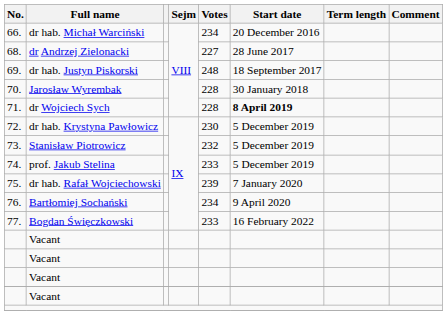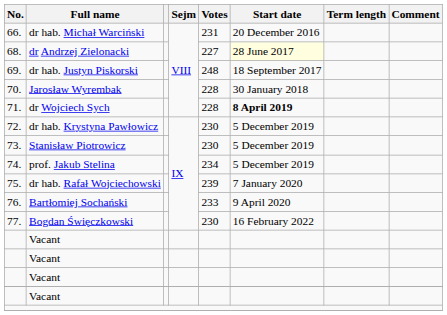 <table class="wikitable sortable" style="font-size:95%;">
 <tr>
 <th>No.</th>
 <th>Full name</th>
 <th></th>
 <th>Sejm</th>
 <th>Votes</th>
 <th>Start date</th>
 <th>Term length</th>
 <th>Comment</th>
 </tr>
 <tr>
 <td>66.</td>
 <td>dr hab. <a href='#'>Michał Warciński</a></td>
 <td></td>
 <td rowspan="5"><a href='#'>VIII</a></td>
-<td>234</td>
+<td>231</td>
 <td>20 December 2016</td>
 <td></td>
 <td></td>
 </tr>
 <tr>
 <td>68.</td>
 <td><a href='#'>dr</a> <a href='#'>Andrzej Zielonacki</a></td>
 <td></td>
 <td>227</td>
-<td>28 June 2017</td>
+<td style="background: lightyellow;">28 June 2017</td>
 <td></td>
 <td></td>
 </tr>
 <tr>
 <td>69.</td>
 <td>dr hab. <a href='#'>Justyn Piskorski</a></td>
 <td></td>
 <td>248</td>
 <td>18 September 2017</td>
 <td></td>
 <td></td>
 </tr>
 <tr>
 <td>70.</td>
 <td><a href='#'>Jarosław Wyrembak</a></td>
 <td></td>
 <td>228</td>
 <td>30 January 2018</td>
 <td></td>
 <td></td>
 </tr>
 <tr>
 <td>71.</td>
 <td>dr <a href='#'>Wojciech Sych</a></td>
 <td></td>
 <td>228</td>
 <td><strong>8 April 2019</strong></td>
 <td></td>
 <td></td>
 </tr>
 <tr>
 <td>72.</td>
 <td>dr hab. <a href='#'>Krystyna Pawłowicz</a></td>
 <td></td>
 <td rowspan="6"><a href='#'>IX</a></td>
 <td>230</td>
 <td>5 December 2019</td>
 <td></td>
 <td></td>
 </tr>
 <tr>
 <td>73.</td>
 <td><a href='#'>Stanisław Piotrowicz</a></td>
 <td></td>
-<td>232</td>
+<td>230</td>
 <td>5 December 2019</td>
 <td></td>
 <td></td>
 </tr>
 <tr>
 <td>74.</td>
 <td>prof. <a href='#'>Jakub Stelina</a></td>
 <td></td>
-<td>233</td>
+<td>234</td>
 <td>5 December 2019</td>
 <td></td>
 <td></td>
 </tr>
 <tr>
 <td>75.</td>
 <td>dr hab. <a href='#'>Rafał Wojciechowski</a></td>
 <td></td>
 <td>239</td>
 <td>7 January 2020</td>
 <td></td>
 <td></td>
 </tr>
 <tr>
 <td>76.</td>
 <td><a href='#'>Bartłomiej Sochański</a></td>
 <td></td>
-<td>234</td>
+<td>233</td>
 <td>9 April 2020</td>
 <td></td>
 <td></td>
 </tr>
 <tr>
 <td>77.</td>
 <td><a href='#'>Bogdan Święczkowski</a></td>
 <td></td>
-<td>233</td>
+<td>230</td>
 <td>16 February 2022</td>
 <td></td>
 <td></td>
 </tr>
 <tr>
 <td></td>
 <td>Vacant</td>
 <td></td>
 <td></td>
 <td></td>
 <td></td>
 <td></td>
 <td></td>
 </tr>
 <tr>
 <td></td>
 <td>Vacant</td>
 <td></td>
 <td></td>
 <td></td>
 <td></td>
 <td></td>
 <td></td>
 </tr>
 <tr>
 <td></td>
 <td>Vacant</td>
 <td></td>
 <td></td>
 <td></td>
 <td></td>
 <td></td>
 <td></td>
 </tr>
 <tr>
 </tr>
 <tr>
 <td></td>
 <td>Vacant</td>
 <td></td>
 <td></td>
 <td></td>
 <td></td>
 <td></td>
 <td></td>
 </tr>
 <tr>
 <td colspan="8"></td>
 </tr>
 <tr>
 </tr>
 </table>
